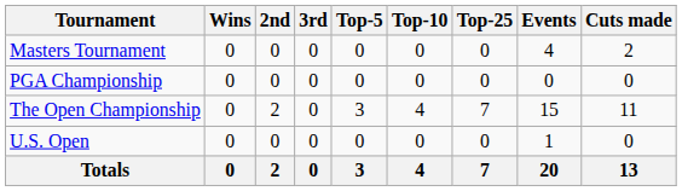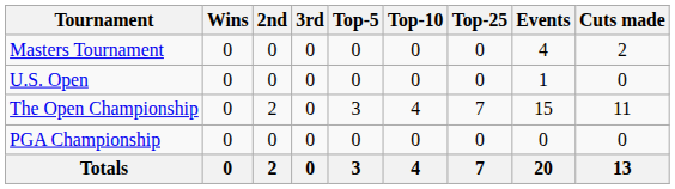 <table class=wikitable style=text-align:center>
 <tr>
 <th>Tournament</th>
 <th>Wins</th>
 <th>2nd</th>
 <th>3rd</th>
 <th>Top-5</th>
 <th>Top-10</th>
 <th>Top-25</th>
 <th>Events</th>
 <th>Cuts made</th>
 </tr>
 <tr>
 <td align=left><a href='#'>Masters Tournament</a></td>
 <td>0</td>
 <td>0</td>
 <td>0</td>
 <td>0</td>
 <td>0</td>
 <td>0</td>
 <td>4</td>
 <td>2</td>
 </tr>
 <tr>
-<td align=left><a href='#'>PGA Championship</a></td>
+<td align=left><a href='#'>U.S. Open</a></td>
 <td>0</td>
 <td>0</td>
 <td>0</td>
 <td>0</td>
 <td>0</td>
 <td>0</td>
-<td>0</td>
+<td>1</td>
 <td>0</td>
 </tr>
 <tr>
 <td align=left><a href='#'>The Open Championship</a></td>
 <td>0</td>
 <td>2</td>
 <td>0</td>
 <td>3</td>
 <td>4</td>
 <td>7</td>
 <td>15</td>
 <td>11</td>
 </tr>
 <tr>
-<td align=left><a href='#'>U.S. Open</a></td>
+<td align=left><a href='#'>PGA Championship</a></td>
 <td>0</td>
 <td>0</td>
 <td>0</td>
 <td>0</td>
 <td>0</td>
 <td>0</td>
-<td>1</td>
+<td>0</td>
 <td>0</td>
 </tr>
 <tr>
 <th>Totals</th>
 <th>0</th>
 <th>2</th>
 <th>0</th>
 <th>3</th>
 <th>4</th>
 <th>7</th>
 <th>20</th>
 <th>13</th>
 </tr>
 </table>
